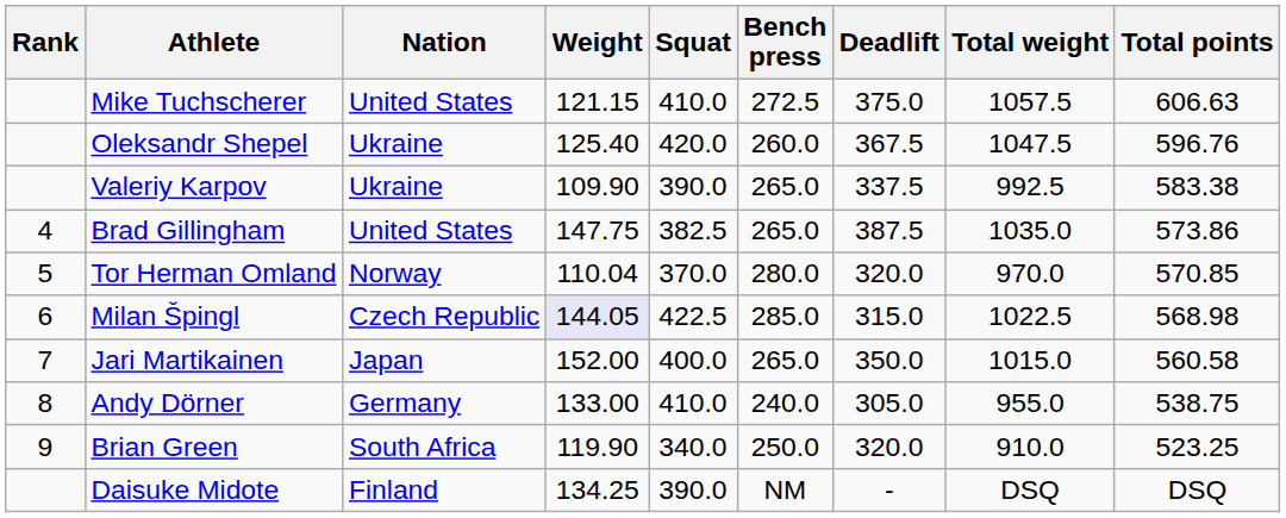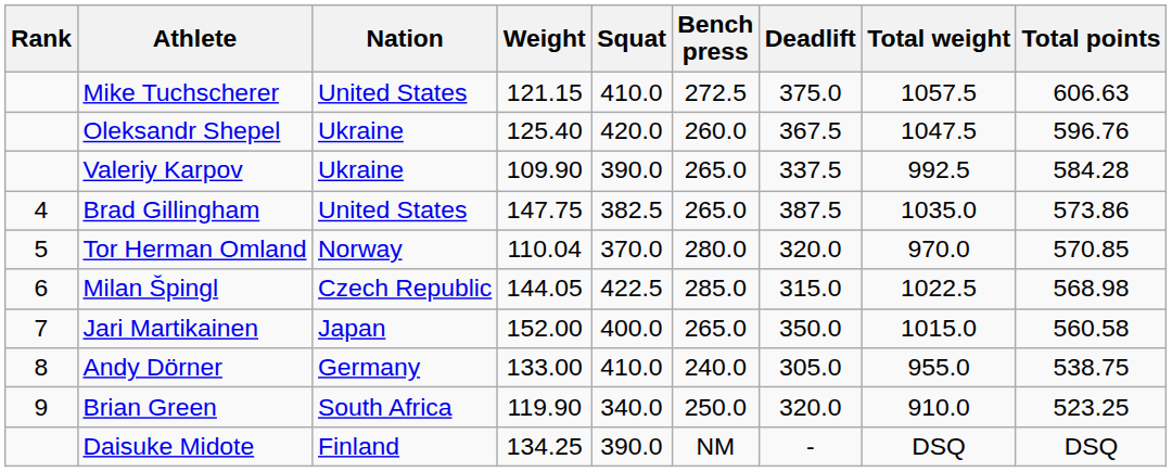 <table class="wikitable sortable" style="text-align:center">
 <tr>
 <th>Rank</th>
 <th>Athlete</th>
 <th>Nation</th>
 <th>Weight</th>
 <th>Squat</th>
 <th>Bench<br>press</th>
 <th>Deadlift</th>
 <th>Total weight</th>
 <th>Total points</th>
 </tr>
 <tr>
 <td></td>
 <td align=left><a href='#'>Mike Tuchscherer</a></td>
 <td align=left> <a href='#'>United States</a></td>
 <td>121.15</td>
 <td>410.0</td>
 <td>272.5</td>
 <td>375.0</td>
 <td>1057.5</td>
 <td>606.63</td>
 </tr>
 <tr>
 <td></td>
 <td align=left><a href='#'>Oleksandr Shepel</a></td>
 <td align=left> <a href='#'>Ukraine</a></td>
 <td>125.40</td>
 <td>420.0</td>
 <td>260.0</td>
 <td>367.5</td>
 <td>1047.5</td>
 <td>596.76</td>
 </tr>
 <tr>
 <td></td>
 <td align=left><a href='#'>Valeriy Karpov</a></td>
 <td align=left> <a href='#'>Ukraine</a></td>
 <td>109.90</td>
 <td>390.0</td>
 <td>265.0</td>
 <td>337.5</td>
 <td>992.5</td>
-<td>583.38</td>
+<td>584.28</td>
 </tr>
 <tr>
 <td>4</td>
 <td align=left><a href='#'>Brad Gillingham</a></td>
 <td align=left> <a href='#'>United States</a></td>
 <td>147.75</td>
 <td>382.5</td>
 <td>265.0</td>
 <td>387.5</td>
 <td>1035.0</td>
 <td>573.86</td>
 </tr>
 <tr>
 <td>5</td>
 <td align=left><a href='#'>Tor Herman Omland</a></td>
 <td align=left> <a href='#'>Norway</a></td>
 <td>110.04</td>
 <td>370.0</td>
 <td>280.0</td>
 <td>320.0</td>
 <td>970.0</td>
 <td>570.85</td>
 </tr>
 <tr>
 <td>6</td>
 <td align=left><a href='#'>Milan Špingl</a></td>
 <td align=left> <a href='#'>Czech Republic</a></td>
-<td style="background: lavender;">144.05</td>
+<td>144.05</td>
 <td>422.5</td>
 <td>285.0</td>
 <td>315.0</td>
 <td>1022.5</td>
 <td>568.98</td>
 </tr>
 <tr>
 <td>7</td>
 <td align=left><a href='#'>Jari Martikainen</a></td>
 <td align=left> <a href='#'>Japan</a></td>
 <td>152.00</td>
 <td>400.0</td>
 <td>265.0</td>
 <td>350.0</td>
 <td>1015.0</td>
 <td>560.58</td>
 </tr>
 <tr>
 <td>8</td>
 <td align=left><a href='#'>Andy Dörner</a></td>
 <td align=left> <a href='#'>Germany</a></td>
 <td>133.00</td>
 <td>410.0</td>
 <td>240.0</td>
 <td>305.0</td>
 <td>955.0</td>
 <td>538.75</td>
 </tr>
 <tr>
 <td>9</td>
 <td align=left><a href='#'>Brian Green</a></td>
 <td align=left> <a href='#'>South Africa</a></td>
 <td>119.90</td>
 <td>340.0</td>
 <td>250.0</td>
 <td>320.0</td>
 <td>910.0</td>
 <td>523.25</td>
 </tr>
 <tr>
 <td></td>
 <td align=left><a href='#'>Daisuke Midote</a></td>
 <td align=left> <a href='#'>Finland</a></td>
 <td>134.25</td>
 <td>390.0</td>
 <td>NM</td>
 <td>-</td>
 <td>DSQ</td>
 <td>DSQ</td>
 </tr>
 </table>
